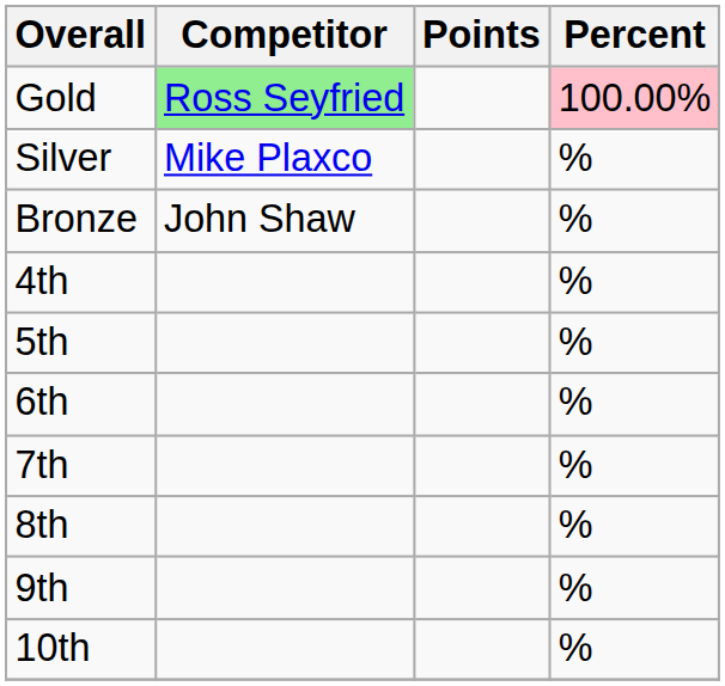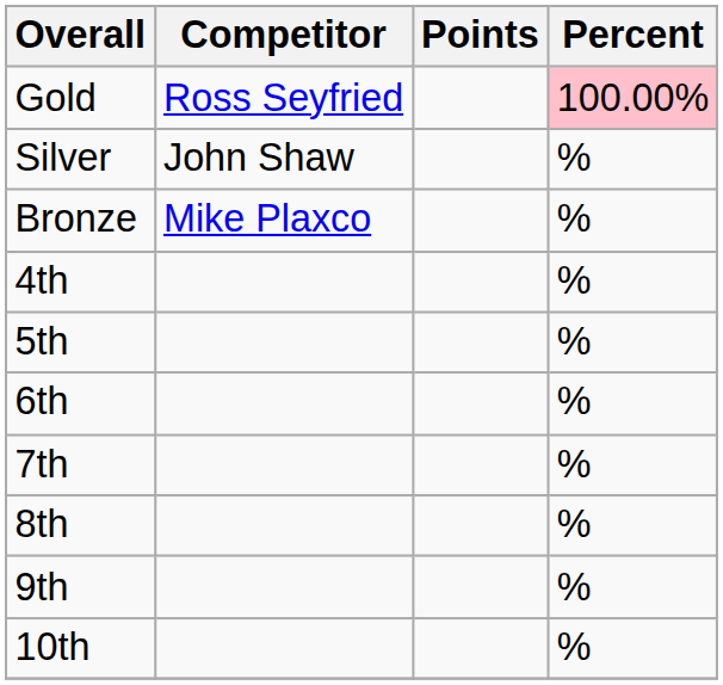 <table class="wikitable sortable" style="text-align: left;">
 <tr>
 <th>Overall</th>
 <th>Competitor</th>
 <th>Points</th>
 <th>Percent</th>
 </tr>
 <tr>
 <td> Gold</td>
-<td style="background: lightgreen;"> <a href='#'>Ross Seyfried</a></td>
+<td> <a href='#'>Ross Seyfried</a></td>
 <td></td>
 <td style="background: pink;">100.00%</td>
 </tr>
 <tr>
 <td> Silver</td>
-<td> <a href='#'>Mike Plaxco</a></td>
+<td> John Shaw</td>
 <td></td>
 <td>%</td>
 </tr>
 <tr>
 <td> Bronze</td>
-<td> John Shaw</td>
+<td> <a href='#'>Mike Plaxco</a></td>
 <td></td>
 <td>%</td>
 </tr>
 <tr>
 <td>4th</td>
 <td></td>
 <td></td>
 <td>%</td>
 </tr>
 <tr>
 <td>5th</td>
 <td></td>
 <td></td>
 <td>%</td>
 </tr>
 <tr>
 <td>6th</td>
 <td></td>
 <td></td>
 <td>%</td>
 </tr>
 <tr>
 <td>7th</td>
 <td></td>
 <td></td>
 <td>%</td>
 </tr>
 <tr>
 <td>8th</td>
 <td></td>
 <td></td>
 <td>%</td>
 </tr>
 <tr>
 <td>9th</td>
 <td></td>
 <td></td>
 <td>%</td>
 </tr>
 <tr>
 <td>10th</td>
 <td></td>
 <td></td>
 <td>%</td>
 </tr>
 <tr>
 </tr>
 </table>
